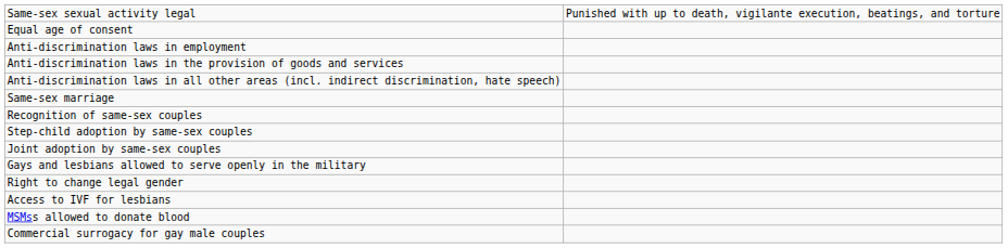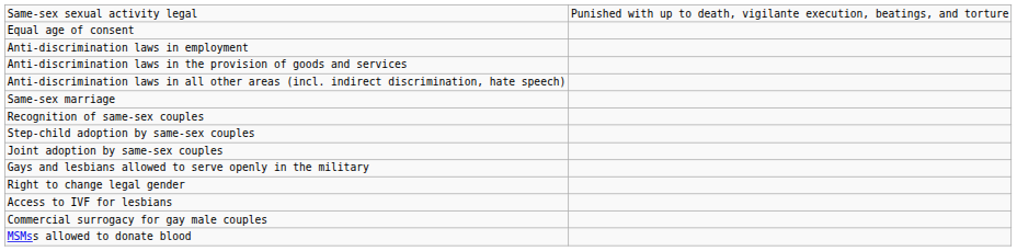 <table class="wikitable">
 <tr>
 <td>Same-sex sexual activity legal</td>
 <td> Punished with up to death, vigilante execution, beatings, and torture</td>
 </tr>
 <tr>
 <td>Equal age of consent</td>
 <td></td>
 </tr>
 <tr>
 <td>Anti-discrimination laws in employment</td>
 <td></td>
 </tr>
 <tr>
 <td>Anti-discrimination laws in the provision of goods and services</td>
 <td></td>
 </tr>
 <tr>
 <td>Anti-discrimination laws in all other areas (incl. indirect discrimination, hate speech)</td>
 <td></td>
 </tr>
 <tr>
 <td>Same-sex marriage</td>
 <td></td>
 </tr>
 <tr>
 <td>Recognition of same-sex couples</td>
 <td></td>
 </tr>
 <tr>
 <td>Step-child adoption by same-sex couples</td>
 <td></td>
 </tr>
 <tr>
 <td>Joint adoption by same-sex couples</td>
 <td></td>
 </tr>
 <tr>
 <td>Gays and lesbians allowed to serve openly in the military</td>
 <td></td>
 </tr>
 <tr>
 <td>Right to change legal gender</td>
 <td></td>
 </tr>
 <tr>
 <td>Access to IVF for lesbians</td>
 <td></td>
 </tr>
 <tr>
+<td>Commercial surrogacy for gay male couples</td>
+<td></td>
+</tr>
+<tr>
 <td><a href='#'>MSMs</a>s allowed to donate blood</td>
 <td></td>
 </tr>
-<tr>
-<td>Commercial surrogacy for gay male couples</td>
-<td></td>
-</tr>
 </table>
